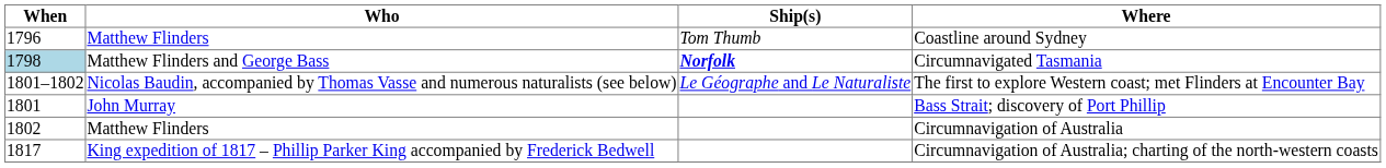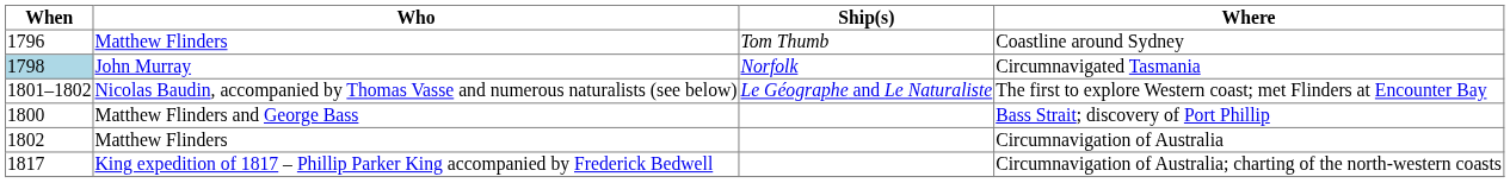 <table border=1 style="border-collapse:collapse;">
 <tr>
 <th>When</th>
 <th>Who</th>
 <th>Ship(s)</th>
 <th>Where</th>
 </tr>
 <tr>
 <td>1796</td>
 <td><a href='#'>Matthew Flinders</a></td>
 <td><em>Tom Thumb</em></td>
 <td>Coastline around Sydney</td>
 </tr>
 <tr>
 <td style="background: lightblue;">1798</td>
-<td>Matthew Flinders and <a href='#'>George Bass</a></td>
-<td><strong><a href='#'><em>Norfolk</em></a></strong></td>
+<td><a href='#'>John Murray</a></td>
+<td><a href='#'><em>Norfolk</em></a></td>
 <td>Circumnavigated <a href='#'>Tasmania</a></td>
 </tr>
 <tr>
 <td>1801–1802</td>
 <td><a href='#'>Nicolas Baudin</a>, accompanied by <a href='#'>Thomas Vasse</a> and numerous naturalists (see below)</td>
 <td><a href='#'><em>Le Géographe</em> and <em>Le Naturaliste</em></a></td>
 <td>The first to explore Western coast; met Flinders at <a href='#'>Encounter Bay</a></td>
 </tr>
 <tr>
-<td>1801</td>
-<td><a href='#'>John Murray</a></td>
+<td>1800</td>
+<td>Matthew Flinders and <a href='#'>George Bass</a></td>
 <td></td>
 <td><a href='#'>Bass Strait</a>; discovery of <a href='#'>Port Phillip</a></td>
 </tr>
 <tr>
 <td>1802</td>
 <td>Matthew Flinders</td>
 <td></td>
 <td>Circumnavigation of Australia</td>
 </tr>
 <tr>
 <td>1817</td>
 <td><a href='#'>King expedition of 1817</a> – <a href='#'>Phillip Parker King</a> accompanied by <a href='#'>Frederick Bedwell</a></td>
 <td></td>
 <td>Circumnavigation of Australia; charting of the north-western coasts</td>
 </tr>
 <tr>
 </tr>
 </table>
